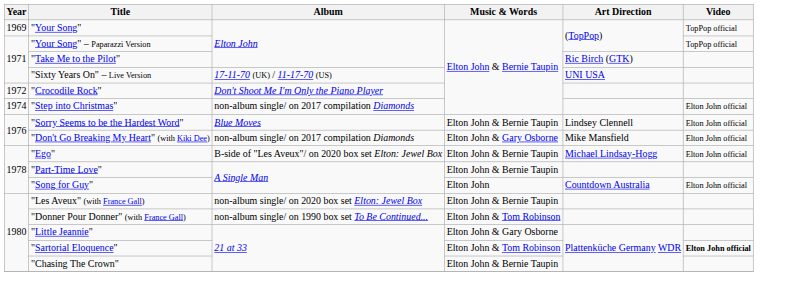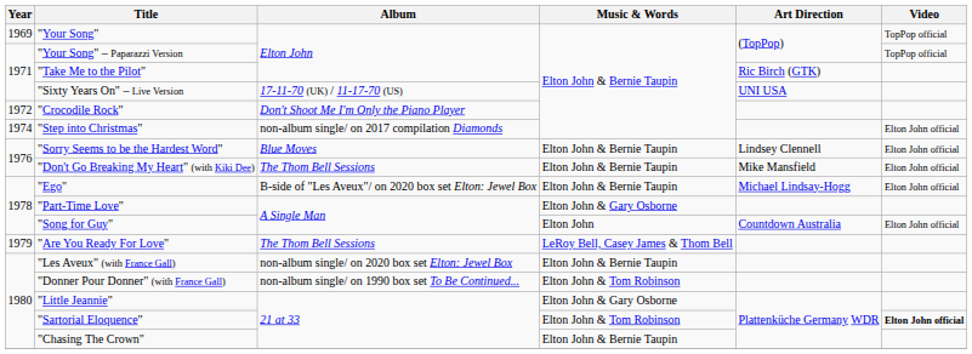 <table class="wikitable">
 <tr>
 <th>Year</th>
 <th>Title</th>
 <th>Album</th>
 <th>Music & Words</th>
 <th>Art Direction</th>
 <th>Video</th>
 </tr>
 <tr>
 <td>1969</td>
 <td>"<a href='#'>Your Song</a>"</td>
 <td rowspan="3"><em><a href='#'>Elton John</a></em></td>
 <td rowspan="6"><a href='#'>Elton John</a> & <a href='#'>Bernie Taupin</a></td>
 <td rowspan="2"> (<a href='#'>TopPop</a>)</td>
 <td> <small>TopPop official</small></td>
 </tr>
 <tr>
 <td rowspan="3">1971</td>
 <td>"<a href='#'>Your Song</a>" – <small>Paparazzi Version</small></td>
 <td> <small>TopPop official</small></td>
 </tr>
 <tr>
 <td>"<a href='#'>Take Me to the Pilot</a>"</td>
 <td><a href='#'>Ric Birch</a> (<a href='#'>GTK</a>)</td>
 <td></td>
 </tr>
 <tr>
 <td>"Sixty Years On" – <small>Live Version</small></td>
 <td><em><a href='#'>17-11-70</a></em> <small>(UK)</small> / <em><a href='#'>11-17-70</a></em> <small>(US)</small></td>
 <td><a href='#'>UNI USA</a></td>
 <td></td>
 </tr>
 <tr>
 <td>1972</td>
 <td>"<a href='#'>Crocodile Rock</a>"</td>
 <td><em><a href='#'>Don't Shoot Me I'm Only the Piano Player</a></em></td>
 <td></td>
 <td></td>
 </tr>
 <tr>
 <td>1974</td>
 <td>"<a href='#'>Step into Christmas</a>"</td>
 <td>non-album single/ on 2017 compilation <em><a href='#'> Diamonds</a></em></td>
 <td></td>
 <td> <small>Elton John official</small></td>
 </tr>
 <tr>
 <td rowspan="2">1976</td>
 <td>"<a href='#'>Sorry Seems to be the Hardest Word</a>"</td>
 <td><em><a href='#'>Blue Moves</a></em></td>
 <td>Elton John & Bernie Taupin</td>
 <td>Lindsey Clennell</td>
 <td> <small>Elton John official</small></td>
 </tr>
 <tr>
 <td>"<a href='#'>Don't Go Breaking My Heart</a>" <small>(with <a href='#'>Kiki Dee</a>)</small></td>
-<td>non-album single/ on 2017 compilation <em>Diamonds</em></td>
-<td>Elton John & <a href='#'>Gary Osborne</a></td>
+<td><em><a href='#'>The Thom Bell Sessions</a></em></td>
+<td>Elton John & Bernie Taupin</td>
 <td>Mike Mansfield</td>
 <td> <small>Elton John official</small></td>
 </tr>
 <tr>
 <td rowspan="3">1978</td>
 <td>"<a href='#'>Ego</a>"</td>
 <td>B-side of "Les Aveux"/ on 2020 box set <em>Elton: Jewel Box</em></td>
 <td>Elton John & Bernie Taupin</td>
 <td><a href='#'>Michael Lindsay-Hogg</a></td>
 <td> <small>Elton John official</small></td>
 </tr>
 <tr>
 <td>"<a href='#'>Part-Time Love</a>"</td>
 <td rowspan="2"><em><a href='#'>A Single Man</a></em></td>
-<td>Elton John & Bernie Taupin</td>
+<td>Elton John & <a href='#'>Gary Osborne</a></td>
 <td></td>
 <td></td>
 </tr>
 <tr>
 <td>"<a href='#'>Song for Guy</a>"</td>
 <td>Elton John</td>
 <td><a href='#'>Countdown Australia</a></td>
 <td> <small>Elton John official</small></td>
+</tr>
+<tr>
+<td rowspan="1">1979</td>
+<td>"<a href='#'>Are You Ready For Love</a>"</td>
+<td><em><a href='#'>The Thom Bell Sessions</a></em></td>
+<td><a href='#'>LeRoy Bell, Casey James</a> & <a href='#'>Thom Bell</a></td>
+<td></td>
+<td></td>
 </tr>
 <tr>
 <td rowspan="5">1980</td>
 <td>"Les Aveux" <small>(with <a href='#'>France Gall</a>)</small></td>
 <td>non-album single/ on 2020 box set <em><a href='#'>Elton: Jewel Box</a></em></td>
 <td>Elton John & Bernie Taupin</td>
 <td></td>
 <td></td>
 </tr>
 <tr>
 <td>"Donner Pour Donner" <small>(with <a href='#'>France Gall</a>)</small></td>
 <td>non-album single/ on 1990 box set <em><a href='#'> To Be Continued...</a></em></td>
 <td>Elton John & <a href='#'>Tom Robinson</a></td>
 <td></td>
 <td></td>
 </tr>
 <tr>
 <td>"<a href='#'>Little Jeannie</a>"</td>
 <td rowspan="3"><em><a href='#'>21 at 33</a></em></td>
 <td>Elton John & Gary Osborne</td>
 <td rowspan="3"><a href='#'>Plattenküche Germany</a> <a href='#'>WDR</a></td>
 <td></td>
 </tr>
 <tr>
 <td>"<a href='#'>Sartorial Eloquence</a>"</td>
 <td>Elton John & <a href='#'>Tom Robinson</a></td>
 <td><strong> <small>Elton John official</small></strong></td>
 </tr>
 <tr>
 <td>"Chasing The Crown"</td>
 <td>Elton John & Bernie Taupin</td>
 <td></td>
 </tr>
 <tr>
 </tr>
 </table>
